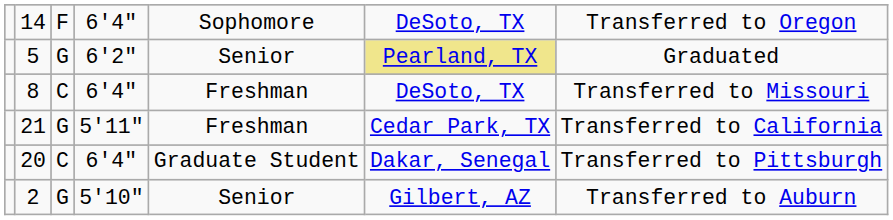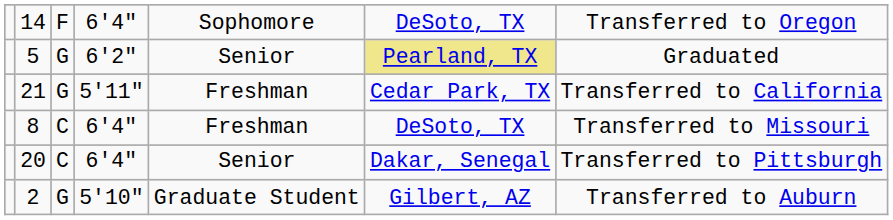 <table class="wikitable sortable" border="1">
 <tr align="center">
 <td></td>
 <td>14</td>
 <td>F</td>
 <td>6'4"</td>
 <td>Sophomore</td>
 <td><a href='#'>DeSoto, TX</a></td>
 <td>Transferred to <a href='#'>Oregon</a></td>
 </tr>
 <tr align="center">
 <td></td>
 <td>5</td>
 <td>G</td>
 <td>6'2"</td>
 <td>Senior</td>
 <td style="background: khaki;"><a href='#'>Pearland, TX</a></td>
 <td>Graduated</td>
 </tr>
 <tr align="center">
 <td></td>
+<td>21</td>
+<td>G</td>
+<td>5'11"</td>
+<td>Freshman</td>
+<td><a href='#'>Cedar Park, TX</a></td>
+<td>Transferred to <a href='#'>California</a></td>
+</tr>
+<tr align="center">
+<td></td>
 <td>8</td>
 <td>C</td>
 <td>6'4"</td>
 <td>Freshman</td>
 <td><a href='#'>DeSoto, TX</a></td>
 <td>Transferred to <a href='#'>Missouri</a></td>
 </tr>
 <tr align="center">
 <td></td>
-<td>21</td>
-<td>G</td>
-<td>5'11"</td>
-<td>Freshman</td>
-<td><a href='#'>Cedar Park, TX</a></td>
-<td>Transferred to <a href='#'>California</a></td>
-</tr>
-<tr align="center">
-<td></td>
 <td>20</td>
 <td>C</td>
 <td>6'4"</td>
-<td>Graduate Student</td>
+<td>Senior</td>
 <td><a href='#'>Dakar, Senegal</a></td>
 <td>Transferred to <a href='#'>Pittsburgh</a></td>
 </tr>
 <tr align="center">
 <td></td>
 <td>2</td>
 <td>G</td>
 <td>5'10"</td>
-<td>Senior</td>
+<td>Graduate Student</td>
 <td><a href='#'>Gilbert, AZ</a></td>
 <td>Transferred to <a href='#'>Auburn</a></td>
 </tr>
 </table>
